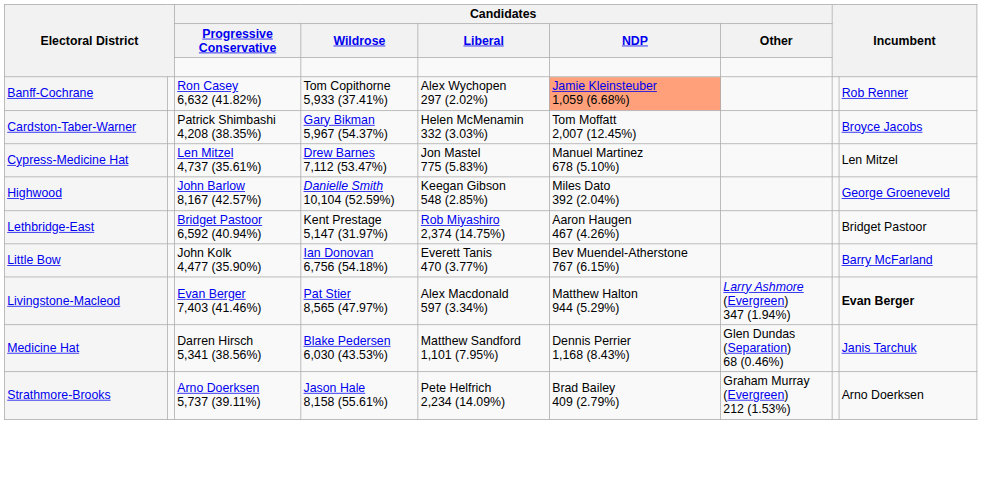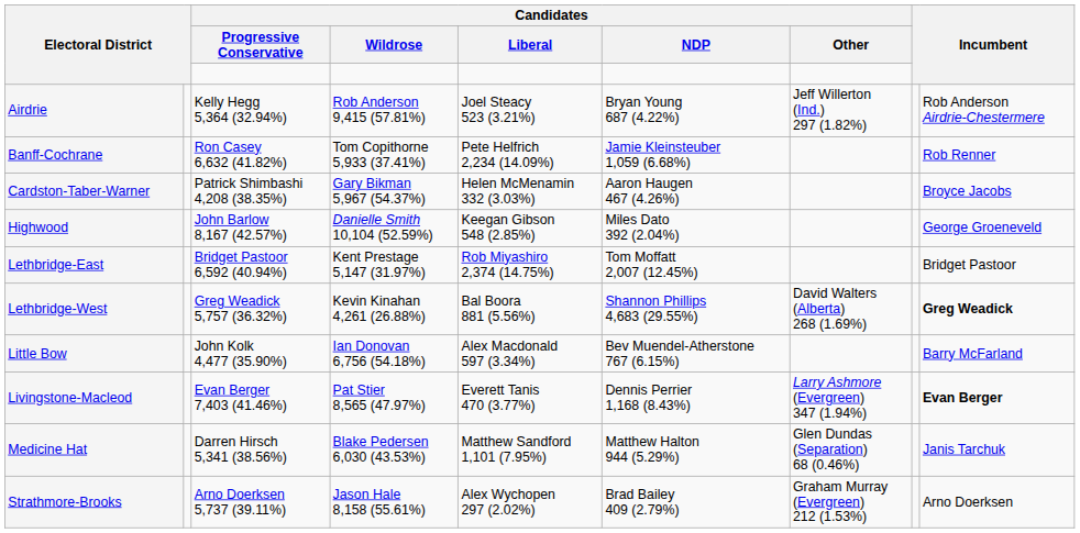 <table class="wikitable" style="width:100%">
 <tr>
 <th rowspan=3 colspan=2>Electoral District</th>
 <th colspan=5>Candidates</th>
 <th rowspan=3 colspan=2>Incumbent</th>
 </tr>
 <tr>
 <th><a href='#'>Progressive<br>Conservative</a></th>
 <th><a href='#'>Wildrose</a></th>
 <th><a href='#'>Liberal</a></th>
 <th><a href='#'>NDP</a></th>
 <th>Other</th>
 </tr>
 <tr>
 <td> </td>
 <td> </td>
 <td> </td>
 <td> </td>
 <td> </td>
 </tr>
 <tr>
+<td style="background:whitesmoke;"><a href='#'>Airdrie</a></td>
+<td></td>
+<td>Kelly Hegg<br>5,364 (32.94%)</td>
+<td><a href='#'>Rob Anderson</a><br>9,415 (57.81%)</td>
+<td>Joel Steacy<br>523 (3.21%)</td>
+<td>Bryan Young<br>687 (4.22%)</td>
+<td>Jeff Willerton<br>(<a href='#'>Ind.</a>)<br>297 (1.82%)</td>
+<td></td>
+<td>Rob Anderson<br><span><em><a href='#'>Airdrie-Chestermere</a></em></span></td>
+</tr>
+<tr>
 <td style="background:whitesmoke;"><a href='#'>Banff-Cochrane</a></td>
 <td></td>
 <td><a href='#'>Ron Casey</a><br>6,632 (41.82%)</td>
 <td>Tom Copithorne<br>5,933 (37.41%)</td>
-<td>Alex Wychopen<br>297 (2.02%)</td>
-<td style="background: lightsalmon;"><a href='#'>Jamie Kleinsteuber</a><br>1,059 (6.68%)</td>
+<td>Pete Helfrich<br>2,234 (14.09%)</td>
+<td><a href='#'>Jamie Kleinsteuber</a><br>1,059 (6.68%)</td>
 <td></td>
 <td></td>
 <td><a href='#'>Rob Renner</a></td>
 </tr>
 <tr>
 <td style="background:whitesmoke;"><a href='#'>Cardston-Taber-Warner</a></td>
 <td></td>
 <td>Patrick Shimbashi<br>4,208 (38.35%)</td>
 <td><a href='#'>Gary Bikman</a><br>5,967 (54.37%)</td>
 <td>Helen McMenamin<br>332 (3.03%)</td>
-<td>Tom Moffatt<br>2,007 (12.45%)</td>
+<td>Aaron Haugen<br>467 (4.26%)</td>
 <td></td>
 <td></td>
 <td><a href='#'>Broyce Jacobs</a></td>
-</tr>
-<tr>
-<td style="background:whitesmoke;"><a href='#'>Cypress-Medicine Hat</a></td>
-<td></td>
-<td><a href='#'>Len Mitzel</a><br>4,737 (35.61%)</td>
-<td><a href='#'>Drew Barnes</a><br>7,112 (53.47%)</td>
-<td>Jon Mastel<br>775 (5.83%)</td>
-<td>Manuel Martinez<br>678 (5.10%)</td>
-<td></td>
-<td></td>
-<td>Len Mitzel</td>
 </tr>
 <tr>
 <td style="background:whitesmoke;"><a href='#'>Highwood</a></td>
 <td></td>
 <td><a href='#'>John Barlow</a><br>8,167 (42.57%)</td>
 <td><em><a href='#'>Danielle Smith</a></em><br>10,104 (52.59%)</td>
 <td>Keegan Gibson<br>548 (2.85%)</td>
 <td>Miles Dato<br>392 (2.04%)</td>
 <td></td>
 <td></td>
 <td><a href='#'>George Groeneveld</a></td>
 </tr>
 <tr>
 <td style="background:whitesmoke;"><a href='#'>Lethbridge-East</a></td>
 <td></td>
 <td><a href='#'>Bridget Pastoor</a><br>6,592 (40.94%)</td>
 <td>Kent Prestage<br>5,147 (31.97%)</td>
 <td><a href='#'>Rob Miyashiro</a><br>2,374 (14.75%)</td>
-<td>Aaron Haugen<br>467 (4.26%)</td>
+<td>Tom Moffatt<br>2,007 (12.45%)</td>
 <td></td>
 <td></td>
 <td>Bridget Pastoor</td>
+</tr>
+<tr>
+<td style="background:whitesmoke;"><a href='#'>Lethbridge-West</a></td>
+<td></td>
+<td><a href='#'>Greg Weadick</a><br>5,757 (36.32%)</td>
+<td>Kevin Kinahan<br>4,261 (26.88%)</td>
+<td>Bal Boora<br>881 (5.56%)</td>
+<td><a href='#'>Shannon Phillips</a><br>4,683 (29.55%)</td>
+<td>David Walters<br>(<a href='#'>Alberta</a>)<br>268 (1.69%)</td>
+<td></td>
+<td><strong>Greg Weadick</strong></td>
 </tr>
 <tr>
 <td style="background:whitesmoke;"><a href='#'>Little Bow</a></td>
 <td></td>
 <td>John Kolk<br>4,477 (35.90%)</td>
 <td><a href='#'>Ian Donovan</a><br>6,756 (54.18%)</td>
-<td>Everett Tanis<br>470 (3.77%)</td>
+<td>Alex Macdonald<br>597 (3.34%)</td>
 <td>Bev Muendel-Atherstone<br>767 (6.15%)</td>
 <td></td>
 <td></td>
 <td><a href='#'>Barry McFarland</a></td>
 </tr>
 <tr>
 <td style="background:whitesmoke;"><a href='#'>Livingstone-Macleod</a></td>
 <td></td>
 <td><a href='#'>Evan Berger</a><br>7,403 (41.46%)</td>
 <td><a href='#'>Pat Stier</a><br>8,565 (47.97%)</td>
-<td>Alex Macdonald<br>597 (3.34%)</td>
-<td>Matthew Halton<br>944 (5.29%)</td>
+<td>Everett Tanis<br>470 (3.77%)</td>
+<td>Dennis Perrier<br>1,168 (8.43%)</td>
 <td><em><a href='#'>Larry Ashmore</a></em><br>(<a href='#'>Evergreen</a>)<br>347 (1.94%)</td>
 <td></td>
 <td><strong>Evan Berger</strong></td>
 </tr>
 <tr>
 <td style="background:whitesmoke;"><a href='#'>Medicine Hat</a></td>
 <td></td>
 <td>Darren Hirsch<br>5,341 (38.56%)</td>
 <td><a href='#'>Blake Pedersen</a><br>6,030 (43.53%)</td>
 <td>Matthew Sandford<br>1,101 (7.95%)</td>
-<td>Dennis Perrier<br>1,168 (8.43%)</td>
+<td>Matthew Halton<br>944 (5.29%)</td>
 <td>Glen Dundas<br>(<a href='#'>Separation</a>)<br>68 (0.46%)</td>
 <td></td>
 <td><a href='#'>Janis Tarchuk</a></td>
 </tr>
 <tr>
 <td style="background:whitesmoke;"><a href='#'>Strathmore-Brooks</a></td>
 <td></td>
 <td><a href='#'>Arno Doerksen</a><br>5,737 (39.11%)</td>
 <td><a href='#'>Jason Hale</a><br>8,158 (55.61%)</td>
-<td>Pete Helfrich<br>2,234 (14.09%)</td>
+<td>Alex Wychopen<br>297 (2.02%)</td>
 <td>Brad Bailey<br>409 (2.79%)</td>
 <td>Graham Murray<br>(<a href='#'>Evergreen</a>)<br>212 (1.53%)</td>
 <td></td>
 <td>Arno Doerksen</td>
 </tr>
 </table>
